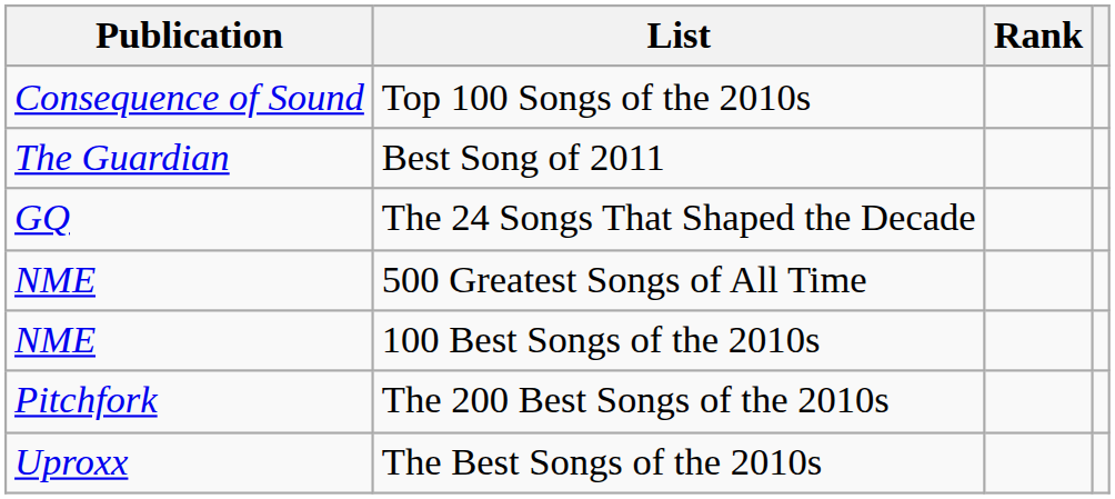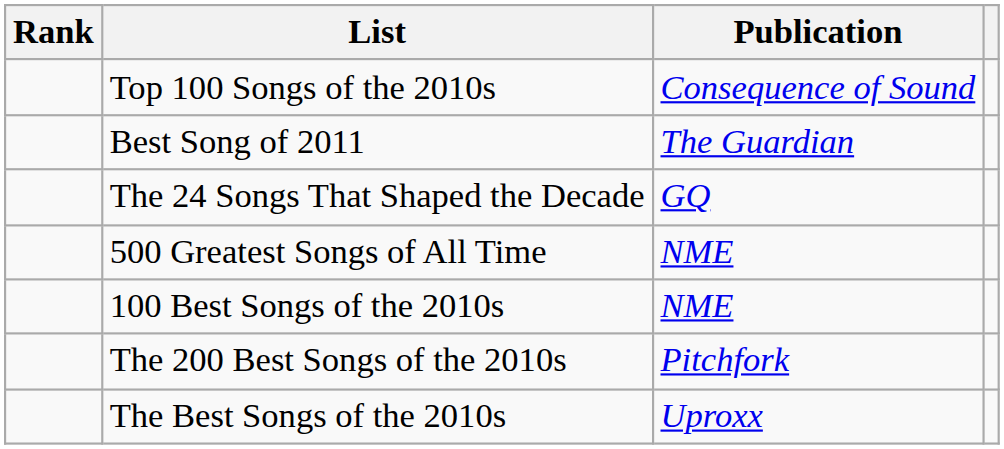 <table class="wikitable sortable plainrowheaders">
 <tr>
+<th>Rank</th>
+<th>List</th>
 <th>Publication</th>
-<th>List</th>
-<th>Rank</th>
 <th class="unsortable"></th>
 </tr>
 <tr>
+<td></td>
+<td>Top 100 Songs of the 2010s</td>
 <td><em><a href='#'>Consequence of Sound</a></em></td>
-<td>Top 100 Songs of the 2010s</td>
-<td></td>
 <td></td>
 </tr>
 <tr>
+<td></td>
+<td>Best Song of 2011</td>
 <td><em><a href='#'>The Guardian</a></em></td>
-<td>Best Song of 2011</td>
-<td></td>
 <td></td>
 </tr>
 <tr>
+<td></td>
+<td>The 24 Songs That Shaped the Decade</td>
 <td><em><a href='#'>GQ</a></em></td>
-<td>The 24 Songs That Shaped the Decade</td>
-<td></td>
 <td></td>
 </tr>
 <tr>
+<td></td>
+<td>500 Greatest Songs of All Time</td>
 <td><em><a href='#'>NME</a></em></td>
-<td>500 Greatest Songs of All Time</td>
-<td></td>
 <td></td>
 </tr>
 <tr>
+<td></td>
+<td>100 Best Songs of the 2010s</td>
 <td><em><a href='#'>NME</a></em></td>
-<td>100 Best Songs of the 2010s</td>
-<td></td>
 <td></td>
 </tr>
 <tr>
+<td></td>
+<td>The 200 Best Songs of the 2010s</td>
 <td><em><a href='#'>Pitchfork</a></em></td>
-<td>The 200 Best Songs of the 2010s</td>
-<td></td>
 <td></td>
 </tr>
 <tr>
+<td></td>
+<td>The Best Songs of the 2010s</td>
 <td><em><a href='#'>Uproxx</a></em></td>
-<td>The Best Songs of the 2010s</td>
-<td></td>
 <td></td>
 </tr>
 </table>
